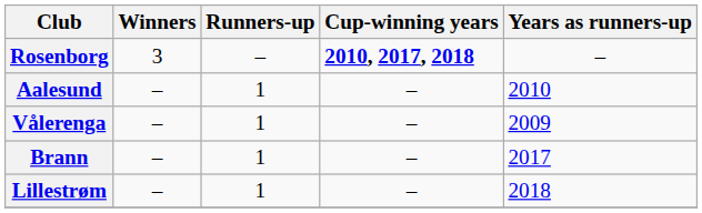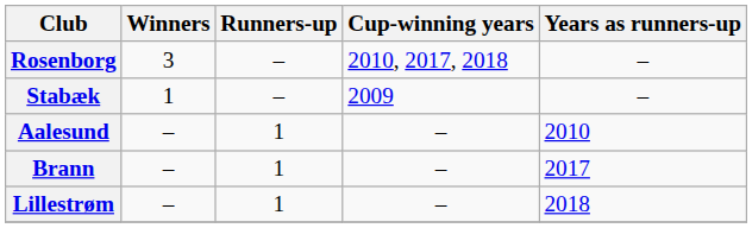 <table class="wikitable sortable plainrowheaders">
 <tr>
 <th scope="col">Club</th>
 <th scope="col">Winners</th>
 <th scope="col">Runners-up</th>
 <th scope="col">Cup-winning years</th>
 <th scope="col">Years as runners-up</th>
 </tr>
 <tr>
 <th scope="row"><a href='#'>Rosenborg</a></th>
 <td align=center>3</td>
 <td align=center>–</td>
-<td><strong><a href='#'>2010</a>, <a href='#'>2017</a>, <a href='#'>2018</a></strong></td>
+<td><a href='#'>2010</a>, <a href='#'>2017</a>, <a href='#'>2018</a></td>
+<td align=center>–</td>
+</tr>
+<tr>
+<th scope="row"><a href='#'>Stabæk</a></th>
+<td align=center>1</td>
+<td align=center>–</td>
+<td><a href='#'>2009</a></td>
 <td align=center>–</td>
 </tr>
 <tr>
 <th scope="row"><a href='#'>Aalesund</a></th>
 <td align=center>–</td>
 <td align=center>1</td>
 <td align=center>–</td>
 <td><a href='#'>2010</a></td>
-</tr>
-<tr>
-<th scope="row"><a href='#'>Vålerenga</a></th>
-<td align=center>–</td>
-<td align=center>1</td>
-<td align=center>–</td>
-<td><a href='#'>2009</a></td>
 </tr>
 <tr>
 <th scope="row"><a href='#'>Brann</a></th>
 <td align=center>–</td>
 <td align=center>1</td>
 <td align=center>–</td>
 <td><a href='#'>2017</a></td>
 </tr>
 <tr>
 <th scope="row"><a href='#'>Lillestrøm</a></th>
 <td align=center>–</td>
 <td align=center>1</td>
 <td align=center>–</td>
 <td><a href='#'>2018</a></td>
 </tr>
 <tr>
 </tr>
 </table>
